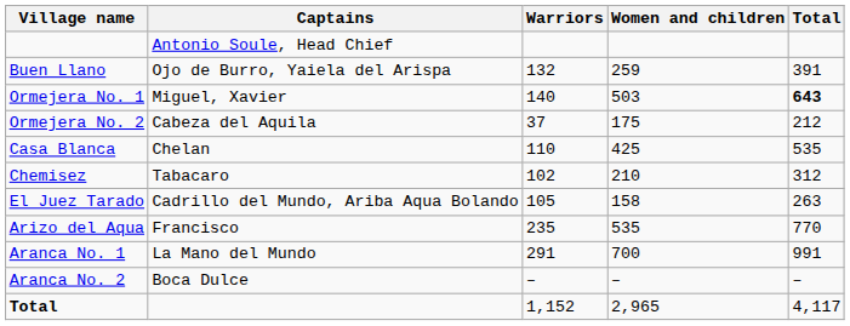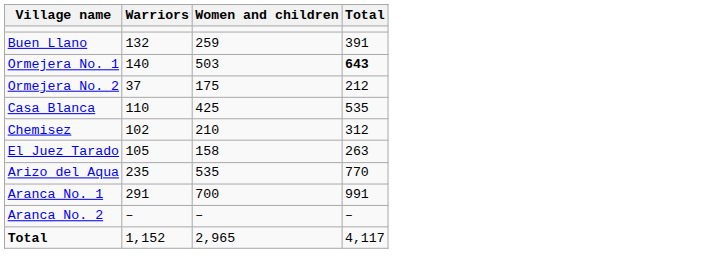 <table class="wikitable sortable">
 <tr>
 <th>Village name</th>
-<th>Captains</th>
 <th>Warriors</th>
 <th>Women and children</th>
 <th>Total</th>
 </tr>
 <tr>
 <td></td>
-<td><a href='#'>Antonio Soule</a>, Head Chief</td>
 <td></td>
 <td></td>
 <td></td>
 </tr>
 <tr>
 <td><a href='#'>Buen Llano</a></td>
-<td>Ojo de Burro, Yaiela del Arispa</td>
 <td>132</td>
 <td>259</td>
 <td>391</td>
 </tr>
 <tr>
 <td><a href='#'>Ormejera No. 1</a></td>
-<td>Miguel, Xavier</td>
 <td>140</td>
 <td>503</td>
 <td><strong>643</strong></td>
 </tr>
 <tr>
 <td><a href='#'>Ormejera No. 2</a></td>
-<td>Cabeza del Aquila</td>
 <td>37</td>
 <td>175</td>
 <td>212</td>
 </tr>
 <tr>
 <td><a href='#'>Casa Blanca</a></td>
-<td>Chelan</td>
 <td>110</td>
 <td>425</td>
 <td>535</td>
 </tr>
 <tr>
 <td><a href='#'>Chemisez</a></td>
-<td>Tabacaro</td>
 <td>102</td>
 <td>210</td>
 <td>312</td>
 </tr>
 <tr>
 <td><a href='#'>El Juez Tarado</a></td>
-<td>Cadrillo del Mundo, Ariba Aqua Bolando</td>
 <td>105</td>
 <td>158</td>
 <td>263</td>
 </tr>
 <tr>
 <td><a href='#'>Arizo del Aqua</a></td>
-<td>Francisco</td>
 <td>235</td>
 <td>535</td>
 <td>770</td>
 </tr>
 <tr>
 <td><a href='#'>Aranca No. 1</a></td>
-<td>La Mano del Mundo</td>
 <td>291</td>
 <td>700</td>
 <td>991</td>
 </tr>
 <tr>
 <td><a href='#'>Aranca No. 2</a></td>
-<td>Boca Dulce</td>
 <td>–</td>
 <td>–</td>
 <td>– </td>
 </tr>
 <tr>
 <td><strong>Total</strong></td>
-<td></td>
 <td>1,152</td>
 <td>2,965</td>
 <td>4,117</td>
 </tr>
 </table>
